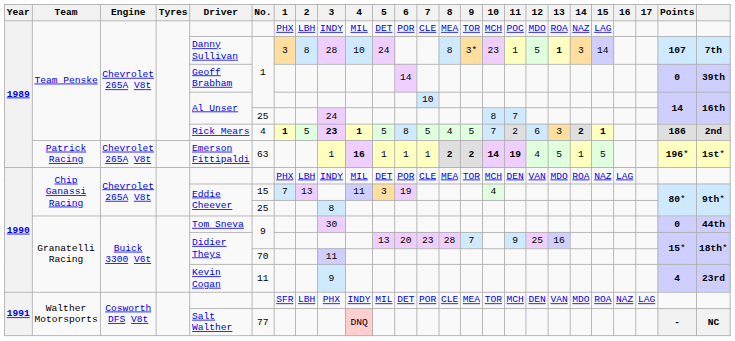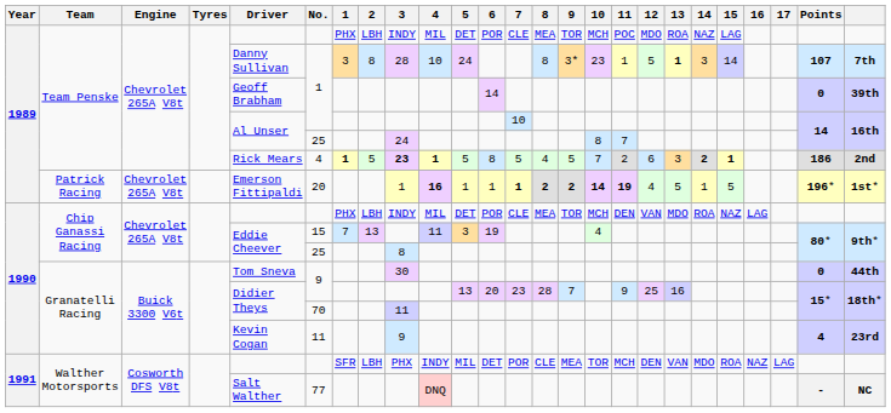 <table class="wikitable" style="text-align:center; font-size:90%">
 <tr>
 <th>Year</th>
 <th>Team</th>
 <th>Engine</th>
 <th>Tyres</th>
 <th>Driver</th>
 <th>No.</th>
 <th>1</th>
 <th>2</th>
 <th>3</th>
 <th>4</th>
 <th>5</th>
 <th>6</th>
 <th>7</th>
 <th>8</th>
 <th>9</th>
 <th>10</th>
 <th>11</th>
 <th>12</th>
 <th>13</th>
 <th>14</th>
 <th>15</th>
 <th>16</th>
 <th>17</th>
 <th>Points</th>
 <th></th>
 </tr>
 <tr>
 <th rowspan="7"><a href='#'>1989</a></th>
 <td rowspan="6"><a href='#'>Team Penske</a></td>
 <td rowspan="6"><a href='#'>Chevrolet</a> <a href='#'>265A</a> <a href='#'>V8</a><a href='#'>t</a></td>
 <td rowspan="6"></td>
 <td></td>
 <td></td>
 <td><a href='#'>PHX</a></td>
 <td><a href='#'>LBH</a></td>
 <td><a href='#'>INDY</a></td>
 <td><a href='#'>MIL</a></td>
 <td><a href='#'>DET</a></td>
 <td><a href='#'>POR</a></td>
 <td><a href='#'>CLE</a></td>
 <td><a href='#'>MEA</a></td>
 <td><a href='#'>TOR</a></td>
 <td><a href='#'>MCH</a></td>
 <td><a href='#'>POC</a></td>
 <td><a href='#'>MDO</a></td>
 <td><a href='#'>ROA</a></td>
 <td><a href='#'>NAZ</a></td>
 <td><a href='#'>LAG</a></td>
 <td></td>
 <td></td>
 <td></td>
 <td></td>
 </tr>
 <tr>
 <td align="left"> <a href='#'>Danny Sullivan</a></td>
 <td rowspan="3">1</td>
 <td style="background:#FFDF9F;">3</td>
 <td style="background:#CFEAFF;">8</td>
 <td style="background:#EFCFFF;">28</td>
 <td style="background:#CFEAFF;">10</td>
 <td style="background:#EFCFFF;">24</td>
 <td></td>
 <td></td>
 <td style="background:#CFEAFF;">8</td>
 <td style="background:#FFDF9F;">3*</td>
 <td style="background:#EFCFFF;">23</td>
 <td style="background:#FFFFBF;">1</td>
 <td style="background:#DFFFDF;">5</td>
 <td style="background:#FFFFBF;"><strong>1</strong></td>
 <td style="background:#FFDF9F;">3</td>
 <td style="background:#CFCFFF;">14</td>
 <td></td>
 <td></td>
 <td style="background:#CFEAFF;"><strong>107</strong></td>
 <td style="background:#CFEAFF;"><strong>7th</strong></td>
 </tr>
 <tr>
 <td align="left"> <a href='#'>Geoff Brabham</a></td>
 <td></td>
 <td></td>
 <td></td>
 <td></td>
 <td></td>
 <td style="background:#EFCFFF;">14</td>
 <td></td>
 <td></td>
 <td></td>
 <td></td>
 <td></td>
 <td></td>
 <td></td>
 <td></td>
 <td></td>
 <td></td>
 <td></td>
 <td style="background:#CFCFFF;"><strong>0</strong></td>
 <td style="background:#CFCFFF;"><strong>39th</strong></td>
 </tr>
 <tr>
 <td rowspan="2" align="left"> <a href='#'>Al Unser</a></td>
 <td></td>
 <td></td>
 <td></td>
 <td></td>
 <td></td>
 <td></td>
 <td style="background:#CFEAFF;">10</td>
 <td></td>
 <td></td>
 <td></td>
 <td></td>
 <td></td>
 <td></td>
 <td></td>
 <td></td>
 <td></td>
 <td></td>
 <td rowspan="2" style="background:#CFCFFF;"><strong>14</strong></td>
 <td rowspan="2" style="background:#CFCFFF;"><strong>16th</strong></td>
 </tr>
 <tr>
 <td>25</td>
 <td></td>
 <td></td>
 <td style="background:#EFCFFF;">24</td>
 <td></td>
 <td></td>
 <td></td>
 <td></td>
 <td></td>
 <td></td>
 <td style="background:#CFEAFF;">8</td>
 <td style="background:#CFEAFF;">7</td>
 <td></td>
 <td></td>
 <td></td>
 <td></td>
 <td></td>
 <td></td>
 </tr>
 <tr>
 <td align="left"> <a href='#'>Rick Mears</a></td>
 <td>4</td>
 <td style="background:#FFFFBF;"><strong>1</strong></td>
 <td style="background:#DFFFDF;">5</td>
 <td style="background:#EFCFFF;"><strong>23</strong></td>
 <td style="background:#FFFFBF;"><strong>1</strong></td>
 <td style="background:#DFFFDF;">5</td>
 <td style="background:#CFEAFF;">8</td>
 <td style="background:#DFFFDF;">5</td>
 <td style="background:#DFFFDF;">4</td>
 <td style="background:#DFFFDF;">5</td>
 <td style="background:#CFEAFF;">7</td>
 <td style="background:#DFDFDF;">2</td>
 <td style="background:#CFEAFF;">6</td>
 <td style="background:#FFDF9F;">3</td>
 <td style="background:#DFDFDF;"><strong>2</strong></td>
 <td style="background:#FFFFBF;"><strong>1</strong></td>
 <td></td>
 <td></td>
 <td style="background:#DFDFDF;"><strong>186</strong></td>
 <td style="background:#DFDFDF;"><strong>2nd</strong></td>
 </tr>
 <tr>
 <td><a href='#'>Patrick Racing</a></td>
 <td><a href='#'>Chevrolet</a> <a href='#'>265A</a> <a href='#'>V8</a><a href='#'>t</a></td>
 <td></td>
 <td align="left"> <a href='#'>Emerson Fittipaldi</a></td>
-<td>63</td>
+<td>20</td>
 <td></td>
 <td></td>
 <td style="background:#FFFFBF;">1</td>
 <td style="background:#EFCFFF;"><strong>16</strong></td>
 <td style="background:#FFFFBF;">1</td>
 <td style="background:#FFFFBF;">1</td>
-<td style="background:#FFFFBF;">1</td>
+<td style="background:#FFFFBF;"><strong>1</strong></td>
 <td style="background:#DFDFDF;"><strong>2</strong></td>
 <td style="background:#DFDFDF;"><strong>2</strong></td>
 <td style="background:#EFCFFF;"><strong>14</strong></td>
 <td style="background:#EFCFFF;"><strong>19</strong></td>
 <td style="background:#DFFFDF;">4</td>
 <td style="background:#DFFFDF;">5</td>
 <td style="background:#FFFFBF;">1</td>
 <td style="background:#DFFFDF;">5</td>
 <td></td>
 <td></td>
 <td style="background:#FFFFBF;"><strong>196</strong>*</td>
 <td style="background:#FFFFBF;"><strong>1st</strong>*</td>
 </tr>
 <tr>
 <th rowspan="7"><a href='#'>1990</a></th>
 <td rowspan="3"><a href='#'>Chip Ganassi Racing</a></td>
 <td rowspan="3"><a href='#'>Chevrolet</a> <a href='#'>265A</a> <a href='#'>V8</a><a href='#'>t</a></td>
 <td rowspan="3"></td>
 <td></td>
 <td></td>
 <td><a href='#'>PHX</a></td>
 <td><a href='#'>LBH</a></td>
 <td><a href='#'>INDY</a></td>
 <td><a href='#'>MIL</a></td>
 <td><a href='#'>DET</a></td>
 <td><a href='#'>POR</a></td>
 <td><a href='#'>CLE</a></td>
 <td><a href='#'>MEA</a></td>
 <td><a href='#'>TOR</a></td>
 <td><a href='#'>MCH</a></td>
 <td><a href='#'>DEN</a></td>
 <td><a href='#'>VAN</a></td>
 <td><a href='#'>MDO</a></td>
 <td><a href='#'>ROA</a></td>
 <td><a href='#'>NAZ</a></td>
 <td><a href='#'>LAG</a></td>
 <td></td>
 <td></td>
 <td></td>
 </tr>
 <tr>
 <td rowspan=2 align="left"> <a href='#'>Eddie Cheever</a></td>
 <td>15</td>
 <td style="background:#CFEAFF;">7</td>
 <td style="background:#efcfff;">13</td>
 <td></td>
 <td style="background:#cfcfff;">11</td>
 <td style="background:#ffdf9f;">3</td>
 <td style="background:#efcfff;">19</td>
 <td></td>
 <td></td>
 <td></td>
 <td style="background:#dfffdf;">4</td>
 <td></td>
 <td></td>
 <td></td>
 <td></td>
 <td></td>
 <td></td>
 <td></td>
 <td rowspan=2 style="background:#CFEAFF;"><strong>80</strong>*</td>
 <td rowspan=2 style="background:#CFEAFF;"><strong>9th</strong>*</td>
 </tr>
 <tr>
 <td>25</td>
 <td></td>
 <td></td>
 <td style="background:#CFEAFF;">8</td>
 <td></td>
 <td></td>
 <td></td>
 <td></td>
 <td></td>
 <td></td>
 <td></td>
 <td></td>
 <td></td>
 <td></td>
 <td></td>
 <td></td>
 <td></td>
 <td></td>
 </tr>
 <tr>
 <td rowspan="4">Granatelli Racing</td>
 <td rowspan="4"><a href='#'>Buick</a> <a href='#'>3300</a> <a href='#'>V6</a><a href='#'>t</a></td>
 <td rowspan="4"></td>
 <td align="left"> <a href='#'>Tom Sneva</a></td>
 <td rowspan="2">9</td>
 <td></td>
 <td></td>
 <td style="background:#efcfff;">30</td>
 <td></td>
 <td></td>
 <td></td>
 <td></td>
 <td></td>
 <td></td>
 <td></td>
 <td></td>
 <td></td>
 <td></td>
 <td></td>
 <td></td>
 <td></td>
 <td></td>
 <td style="background:#cfcfff;"><strong>0</strong></td>
 <td style="background:#cfcfff;"><strong>44th</strong></td>
 </tr>
 <tr>
 <td rowspan="2" align="left"> <a href='#'>Didier Theys</a></td>
 <td></td>
 <td></td>
 <td></td>
 <td></td>
 <td style="background:#efcfff;">13</td>
 <td style="background:#efcfff;">20</td>
 <td style="background:#efcfff;">23</td>
 <td style="background:#efcfff;">28</td>
 <td style="background:#CFEAFF;">7</td>
 <td></td>
 <td style="background:#CFEAFF;">9</td>
 <td style="background:#efcfff;">25</td>
 <td style="background:#cfcfff;">16</td>
 <td></td>
 <td></td>
 <td></td>
 <td></td>
 <td rowspan="2" style="background:#cfcfff;"><strong>15</strong>*</td>
 <td rowspan="2" style="background:#cfcfff;"><strong>18th</strong>*</td>
 </tr>
 <tr>
 <td>70</td>
 <td></td>
 <td></td>
 <td style="background:#cfcfff;">11</td>
 <td></td>
 <td></td>
 <td></td>
 <td></td>
 <td></td>
 <td></td>
 <td></td>
 <td></td>
 <td></td>
 <td></td>
 <td></td>
 <td></td>
 <td></td>
 <td></td>
 </tr>
 <tr>
 <td align="left"> <a href='#'>Kevin Cogan</a></td>
 <td>11</td>
 <td></td>
 <td></td>
 <td style="background:#CFEAFF;">9</td>
 <td></td>
 <td></td>
 <td></td>
 <td></td>
 <td></td>
 <td></td>
 <td></td>
 <td></td>
 <td></td>
 <td></td>
 <td></td>
 <td></td>
 <td></td>
 <td></td>
 <td style="background:#cfcfff;"><strong>4</strong></td>
 <td style="background:#cfcfff;"><strong>23rd</strong></td>
 </tr>
 <tr>
 <th rowspan="2"><a href='#'>1991</a></th>
 <td rowspan="2">Walther Motorsports</td>
 <td rowspan="2"><a href='#'>Cosworth</a> <a href='#'>DFS</a> <a href='#'>V8</a><a href='#'>t</a></td>
 <td rowspan="2"></td>
 <td></td>
 <td></td>
 <td><a href='#'>SFR</a></td>
 <td><a href='#'>LBH</a></td>
 <td><a href='#'>PHX</a></td>
 <td><a href='#'>INDY</a></td>
 <td><a href='#'>MIL</a></td>
 <td><a href='#'>DET</a></td>
 <td><a href='#'>POR</a></td>
 <td><a href='#'>CLE</a></td>
 <td><a href='#'>MEA</a></td>
 <td><a href='#'>TOR</a></td>
 <td><a href='#'>MCH</a></td>
 <td><a href='#'>DEN</a></td>
 <td><a href='#'>VAN</a></td>
 <td><a href='#'>MDO</a></td>
 <td><a href='#'>ROA</a></td>
 <td><a href='#'>NAZ</a></td>
 <td><a href='#'>LAG</a></td>
 <td></td>
 <td></td>
 </tr>
 <tr>
 <td align="left"> <a href='#'>Salt Walther</a></td>
 <td>77</td>
 <td></td>
 <td></td>
 <td></td>
 <td style="background:#ffcfcf;">DNQ</td>
 <td></td>
 <td></td>
 <td></td>
 <td></td>
 <td></td>
 <td></td>
 <td></td>
 <td></td>
 <td></td>
 <td></td>
 <td></td>
 <td></td>
 <td></td>
 <th>-</th>
 <th>NC</th>
 </tr>
 </table>
